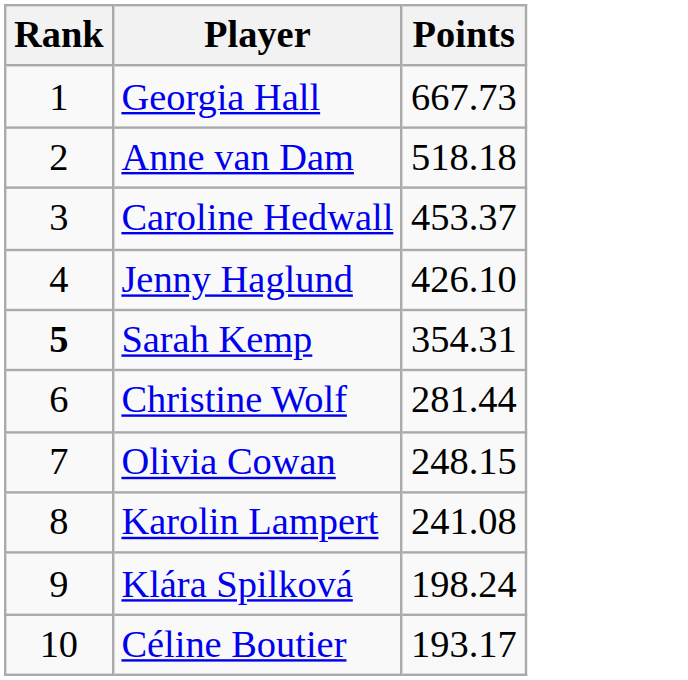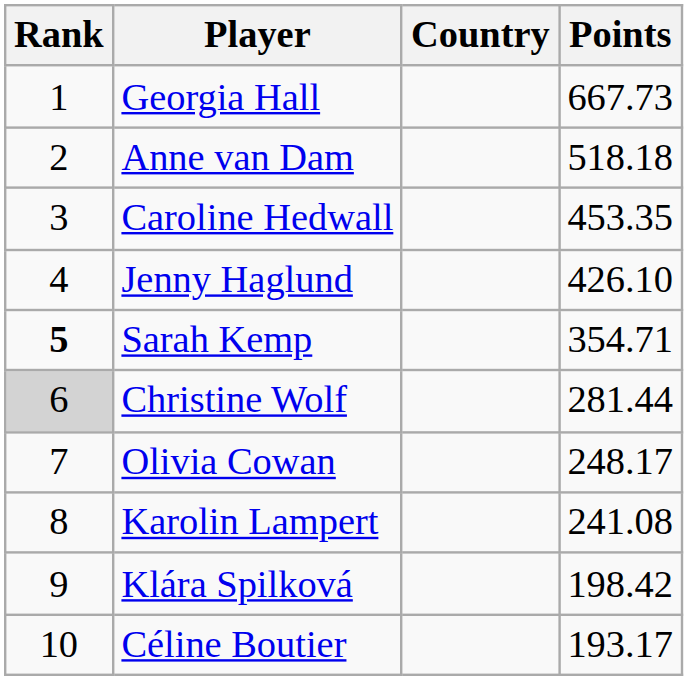 <table class="wikitable">
 <tr>
 <th>Rank</th>
 <th>Player</th>
+<th>Country</th>
 <th>Points</th>
 </tr>
 <tr>
 <td align=center>1</td>
 <td><a href='#'>Georgia Hall</a></td>
+<td></td>
 <td align=center>667.73</td>
 </tr>
 <tr>
 <td align=center>2</td>
 <td><a href='#'>Anne van Dam</a></td>
+<td></td>
 <td align=center>518.18</td>
 </tr>
 <tr>
 <td align=center>3</td>
 <td><a href='#'>Caroline Hedwall</a></td>
-<td align=center>453.37</td>
+<td></td>
+<td align=center>453.35</td>
 </tr>
 <tr>
 <td align=center>4</td>
 <td><a href='#'>Jenny Haglund</a></td>
+<td></td>
 <td align=center>426.10</td>
 </tr>
 <tr>
 <td align=center><strong>5</strong></td>
 <td><a href='#'>Sarah Kemp</a></td>
-<td align=center>354.31</td>
+<td></td>
+<td align=center>354.71</td>
 </tr>
 <tr>
-<td align=center>6</td>
+<td align=center style="background: lightgrey;">6</td>
 <td><a href='#'>Christine Wolf</a></td>
+<td></td>
 <td align=center>281.44</td>
 </tr>
 <tr>
 <td align=center>7</td>
 <td><a href='#'>Olivia Cowan</a></td>
-<td align=center>248.15</td>
+<td></td>
+<td align=center>248.17</td>
 </tr>
 <tr>
 <td align=center>8</td>
 <td><a href='#'>Karolin Lampert</a></td>
+<td></td>
 <td align=center>241.08</td>
 </tr>
 <tr>
 <td align=center>9</td>
 <td><a href='#'>Klára Spilková</a></td>
-<td align=center>198.24</td>
+<td></td>
+<td align=center>198.42</td>
 </tr>
 <tr>
 <td align=center>10</td>
 <td><a href='#'>Céline Boutier</a></td>
+<td></td>
 <td align=center>193.17</td>
 </tr>
 </table>
